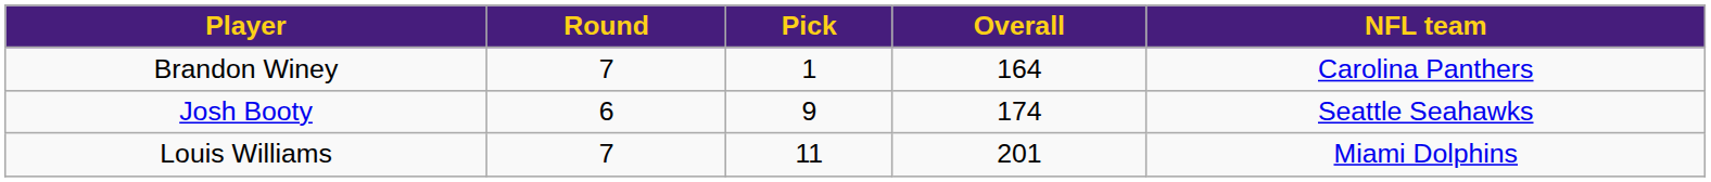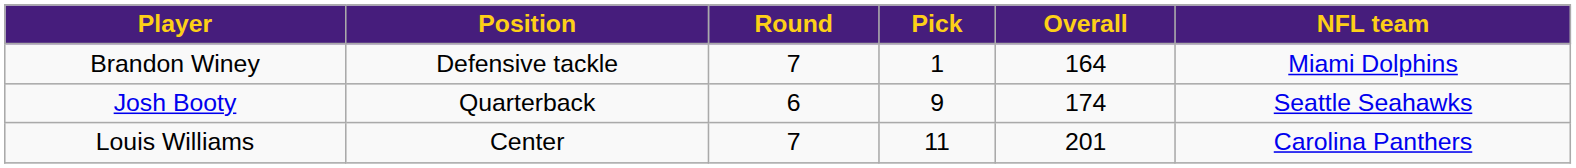 <table class="wikitable" width="80%">
 <tr align="center" style="background:#461D7C;color:#FDD017;">
 <td><strong>Player</strong></td>
+<td><strong>Position</strong></td>
 <td><strong>Round</strong></td>
 <td><strong>Pick</strong></td>
 <td><strong>Overall</strong></td>
 <td><strong>NFL team</strong></td>
 </tr>
 <tr align="center" bgcolor="">
 <td>Brandon Winey</td>
+<td>Defensive tackle</td>
 <td>7</td>
 <td>1</td>
 <td>164</td>
-<td><a href='#'>Carolina Panthers</a></td>
+<td><a href='#'>Miami Dolphins</a></td>
 </tr>
 <tr align="center" bgcolor="">
 <td><a href='#'>Josh Booty</a></td>
+<td>Quarterback</td>
 <td>6</td>
 <td>9</td>
 <td>174</td>
 <td><a href='#'>Seattle Seahawks</a></td>
 </tr>
 <tr align="center" bgcolor="">
 <td>Louis Williams</td>
+<td>Center</td>
 <td>7</td>
 <td>11</td>
 <td>201</td>
-<td><a href='#'>Miami Dolphins</a></td>
+<td><a href='#'>Carolina Panthers</a></td>
 </tr>
 </table>
